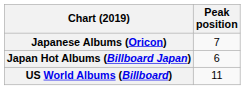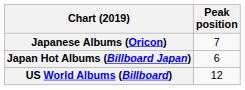 <table class="wikitable plainrowheaders" style="text-align:center">
 <tr>
 <th scope="col">Chart (2019)</th>
 <th scope="col">Peak<br>position</th>
 </tr>
 <tr>
 <th scope="row">Japanese Albums (<a href='#'>Oricon</a>)</th>
 <td>7</td>
 </tr>
 <tr>
 <th scope="row">Japan Hot Albums (<em><a href='#'>Billboard Japan</a></em>)</th>
 <td>6</td>
 </tr>
 <tr>
 <th scope="row">US <a href='#'>World Albums</a> (<a href='#'><em>Billboard</em></a>)</th>
-<td>11</td>
+<td>12</td>
 </tr>
 </table>
